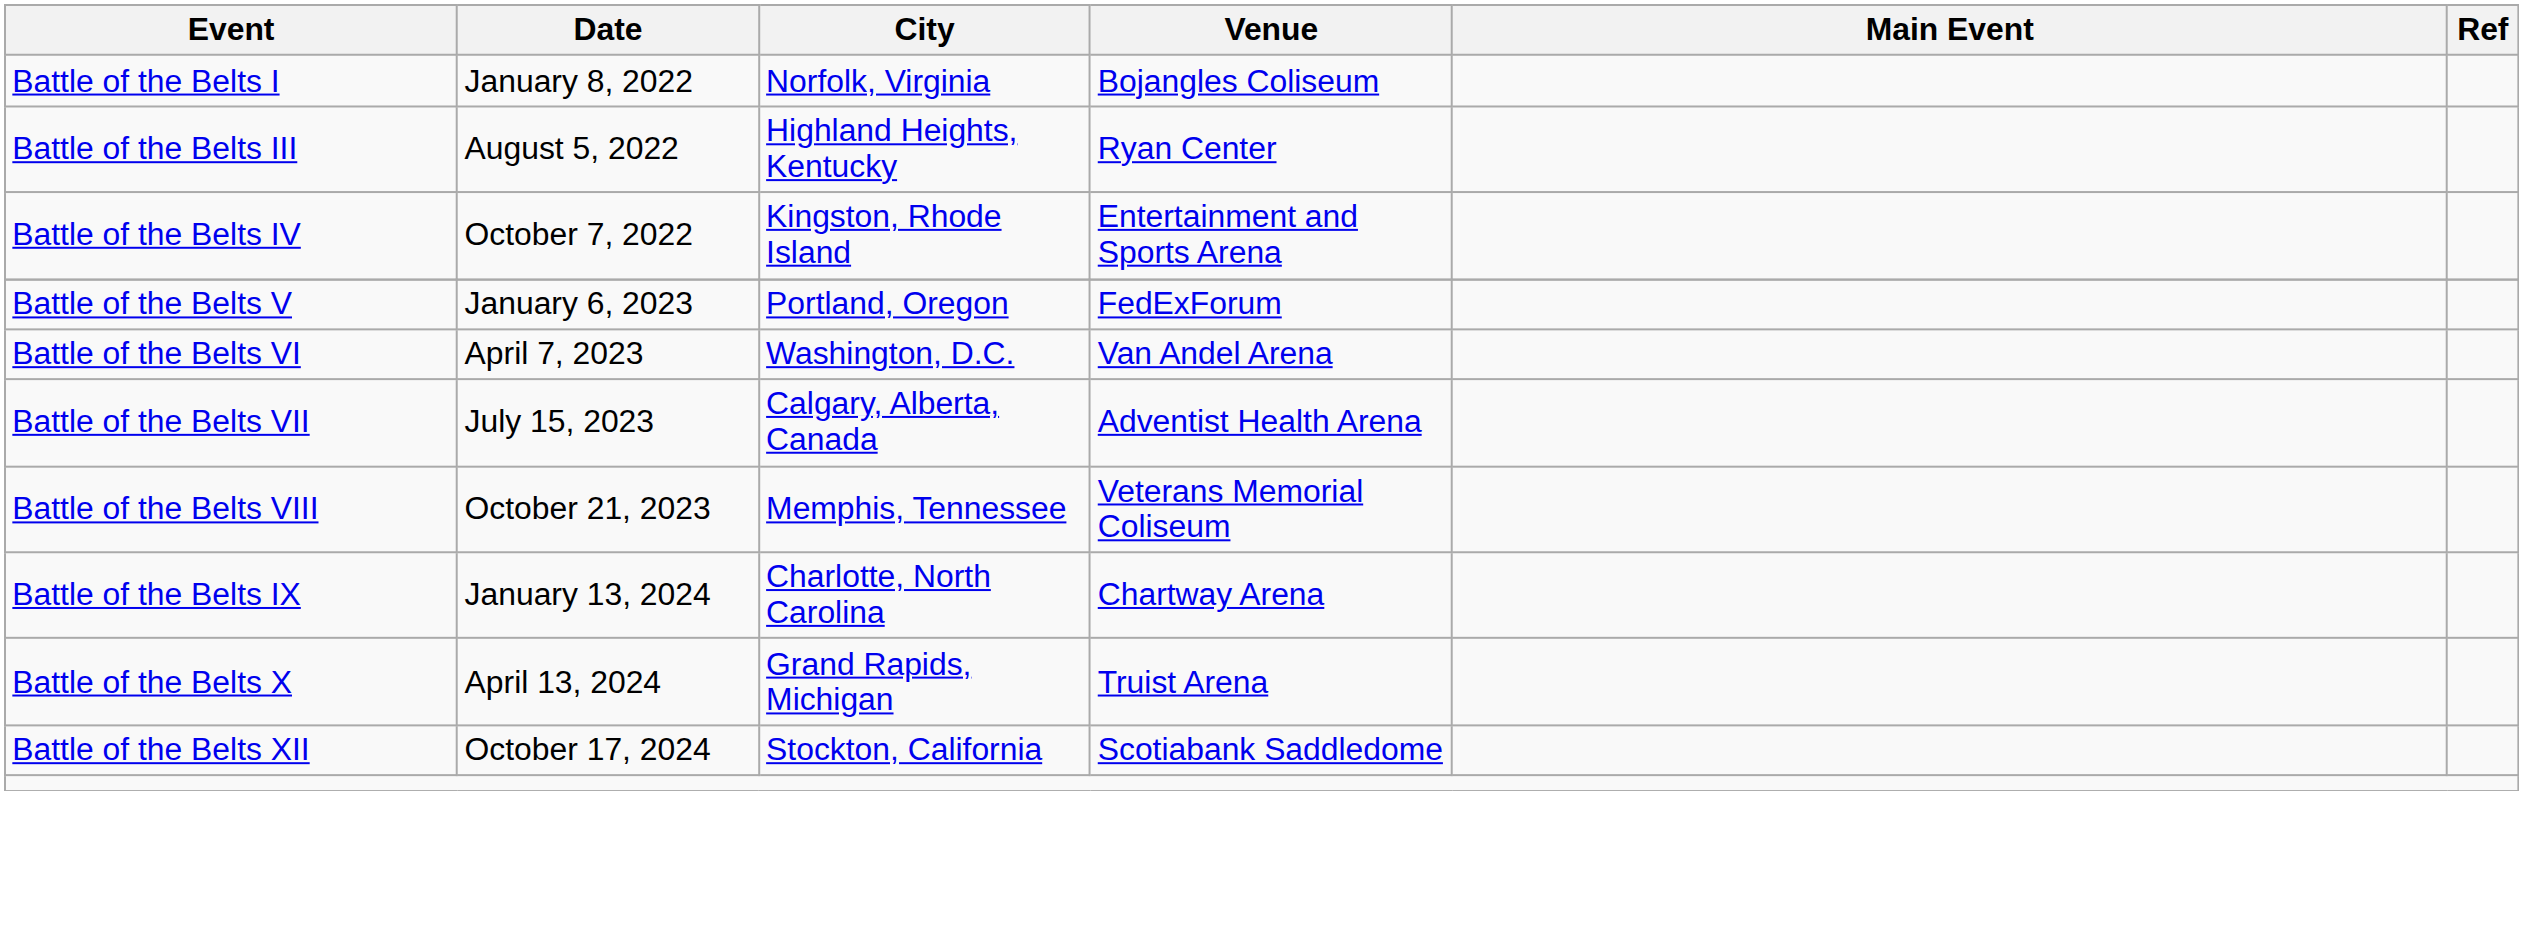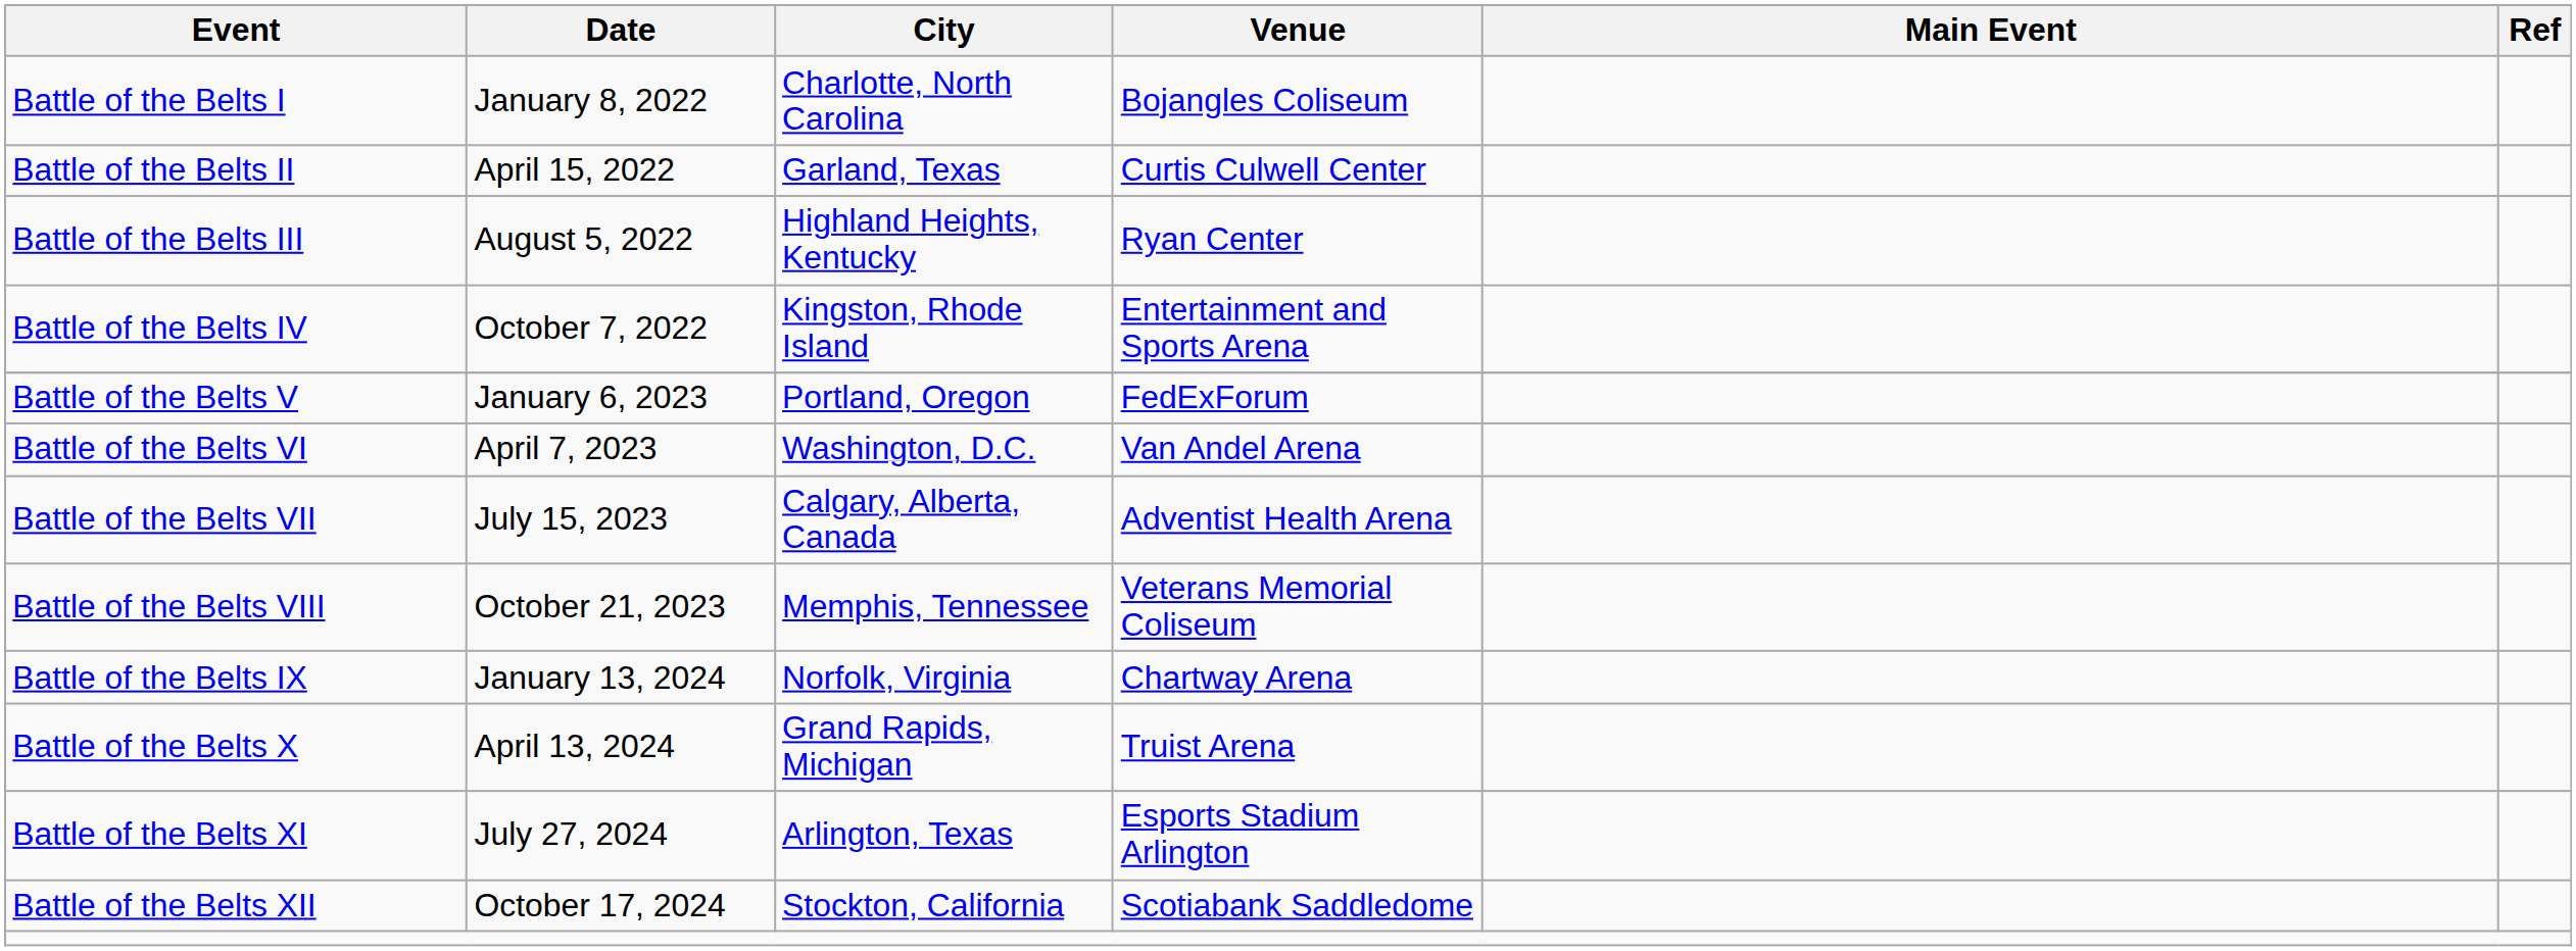 <table class="wikitable" width="100%">
 <tr>
 <th width="15%">Event</th>
 <th width="10%">Date</th>
 <th width="11%">City</th>
 <th width="12%">Venue</th>
 <th width="33%">Main Event</th>
 <th width="1%">Ref</th>
 </tr>
 <tr>
 <td><a href='#'>Battle of the Belts I</a></td>
 <td>January 8, 2022</td>
-<td><a href='#'>Norfolk, Virginia</a></td>
+<td><a href='#'>Charlotte, North Carolina</a></td>
 <td><a href='#'>Bojangles Coliseum</a></td>
+<td></td>
+<td></td>
+</tr>
+<tr>
+<td><a href='#'>Battle of the Belts II</a></td>
+<td>April 15, 2022<br></td>
+<td><a href='#'>Garland, Texas</a></td>
+<td><a href='#'>Curtis Culwell Center</a></td>
 <td></td>
 <td></td>
 </tr>
 <tr>
 <td><a href='#'>Battle of the Belts III</a></td>
 <td>August 5, 2022<br></td>
 <td><a href='#'>Highland Heights, Kentucky</a></td>
 <td><a href='#'>Ryan Center</a></td>
 <td></td>
 <td></td>
 </tr>
 <tr>
 <td><a href='#'>Battle of the Belts IV</a></td>
 <td>October 7, 2022</td>
 <td><a href='#'>Kingston, Rhode Island</a></td>
 <td><a href='#'>Entertainment and Sports Arena</a></td>
 <td></td>
 <td></td>
 </tr>
 <tr>
 </tr>
 <tr>
 <td><a href='#'>Battle of the Belts V</a></td>
 <td>January 6, 2023</td>
 <td><a href='#'>Portland, Oregon</a></td>
 <td><a href='#'>FedExForum</a></td>
 <td></td>
 <td></td>
 </tr>
 <tr>
 <td><a href='#'>Battle of the Belts VI</a></td>
 <td>April 7, 2023</td>
 <td><a href='#'>Washington, D.C.</a></td>
 <td><a href='#'>Van Andel Arena</a></td>
 <td></td>
 <td></td>
 </tr>
 <tr>
 <td><a href='#'>Battle of the Belts VII</a></td>
 <td>July 15, 2023</td>
 <td><a href='#'>Calgary, Alberta, Canada</a></td>
 <td><a href='#'>Adventist Health Arena</a></td>
 <td></td>
 <td></td>
 </tr>
 <tr>
 <td><a href='#'>Battle of the Belts VIII</a></td>
 <td>October 21, 2023</td>
 <td><a href='#'>Memphis, Tennessee</a></td>
 <td><a href='#'>Veterans Memorial Coliseum</a></td>
 <td></td>
 <td></td>
 </tr>
 <tr>
 <td><a href='#'>Battle of the Belts IX</a></td>
 <td>January 13, 2024</td>
-<td><a href='#'>Charlotte, North Carolina</a></td>
+<td><a href='#'>Norfolk, Virginia</a></td>
 <td><a href='#'>Chartway Arena</a></td>
 <td></td>
 <td></td>
 </tr>
 <tr>
 <td><a href='#'>Battle of the Belts X</a></td>
 <td>April 13, 2024</td>
 <td><a href='#'>Grand Rapids, Michigan</a></td>
 <td><a href='#'>Truist Arena</a></td>
+<td></td>
+<td></td>
+</tr>
+<tr>
+<td><a href='#'>Battle of the Belts XI</a></td>
+<td>July 27, 2024</td>
+<td><a href='#'>Arlington, Texas</a></td>
+<td><a href='#'>Esports Stadium Arlington</a></td>
 <td></td>
 <td></td>
 </tr>
 <tr>
 <td><a href='#'>Battle of the Belts XII</a></td>
 <td>October 17, 2024<br></td>
 <td><a href='#'>Stockton, California</a></td>
 <td><a href='#'>Scotiabank Saddledome</a></td>
 <td></td>
 <td></td>
 </tr>
 <tr>
 <td colspan="6"></td>
 </tr>
 </table>
